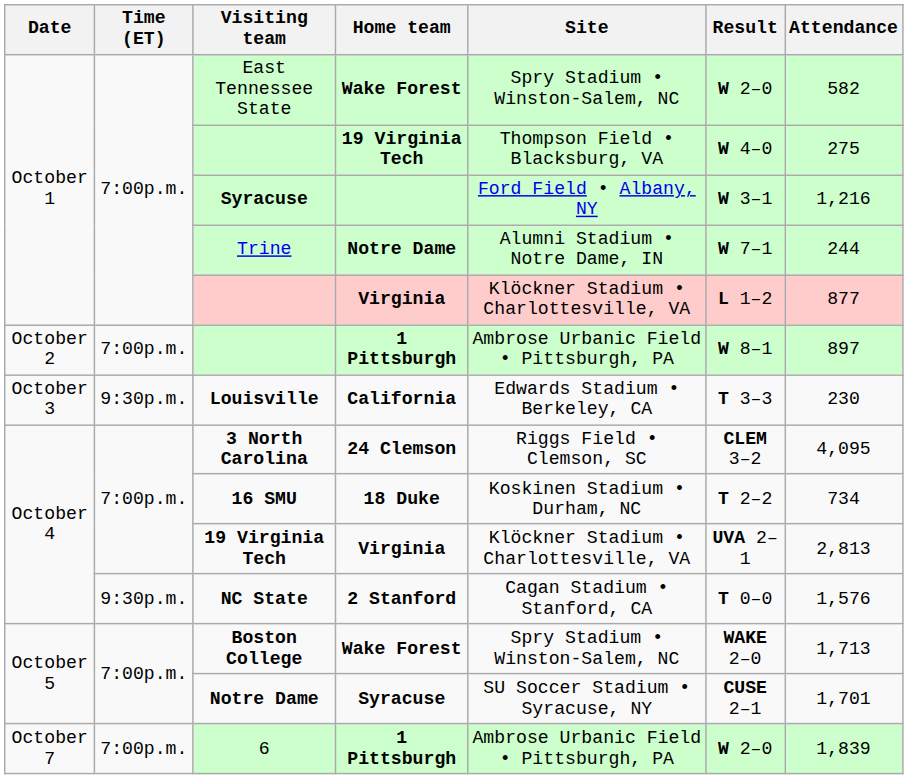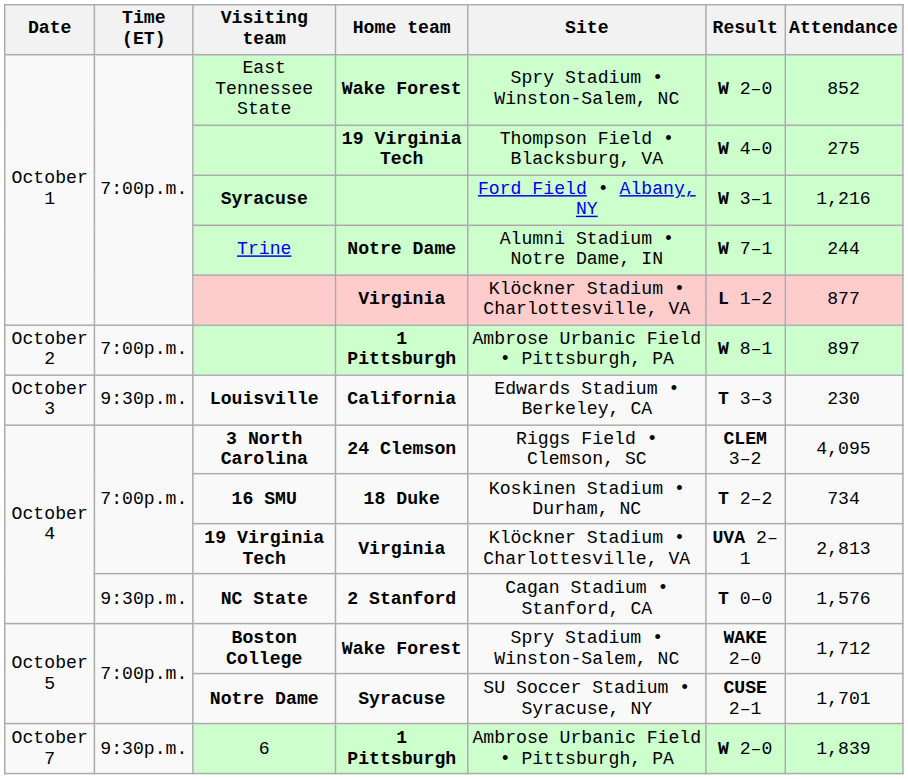 <table class="wikitable" style="font-size:95%; text-align: center;">
 <tr>
 <th>Date</th>
 <th>Time (ET)</th>
 <th>Visiting team</th>
 <th>Home team</th>
 <th>Site</th>
 <th>Result</th>
 <th>Attendance</th>
 </tr>
 <tr>
 <td rowspan=5>October 1</td>
 <td rowspan=5>7:00p.m.</td>
 <td style="background:#cfc;">East Tennessee State</td>
 <td style="background:#cfc;"><strong>Wake Forest</strong></td>
 <td style="background:#cfc;">Spry Stadium • Winston-Salem, NC</td>
 <td style="background:#cfc;"><strong>W</strong> 2–0</td>
-<td style="background:#cfc;">582</td>
+<td style="background:#cfc;">852</td>
 </tr>
 <tr>
 <td style="background:#cfc;"></td>
 <td style="background:#cfc;"><strong> 19 Virginia Tech</strong></td>
 <td style="background:#cfc;">Thompson Field • Blacksburg, VA</td>
 <td style="background:#cfc;"><strong>W</strong> 4–0</td>
 <td style="background:#cfc;">275</td>
 </tr>
 <tr>
 <td style="background:#cfc;"><strong>Syracuse</strong></td>
 <td style="background:#cfc;"></td>
 <td style="background:#cfc;"><a href='#'>Ford Field</a> • <a href='#'>Albany, NY</a></td>
 <td style="background:#cfc;"><strong>W</strong> 3–1</td>
 <td style="background:#cfc;">1,216</td>
 </tr>
 <tr>
 <td style="background:#cfc;"><a href='#'>Trine</a></td>
 <td style="background:#cfc;"><strong>Notre Dame</strong></td>
 <td style="background:#cfc;">Alumni Stadium • Notre Dame, IN</td>
 <td style="background:#cfc;"><strong>W</strong> 7–1</td>
 <td style="background:#cfc;">244</td>
 </tr>
 <tr>
 <td style="background:#fcc;"></td>
 <td style="background:#fcc;"><strong>Virginia</strong></td>
 <td style="background:#fcc;">Klöckner Stadium • Charlottesville, VA</td>
 <td style="background:#fcc;"><strong>L</strong> 1–2</td>
 <td style="background:#fcc;">877</td>
 </tr>
 <tr>
 <td>October 2</td>
 <td>7:00p.m.</td>
 <td style="background:#cfc;"></td>
 <td style="background:#cfc;"><strong> 1 Pittsburgh</strong></td>
 <td style="background:#cfc;">Ambrose Urbanic Field • Pittsburgh, PA</td>
 <td style="background:#cfc;"><strong>W</strong> 8–1</td>
 <td style="background:#cfc;">897</td>
 </tr>
 <tr>
 <td>October 3</td>
 <td>9:30p.m.</td>
 <td><strong>Louisville</strong></td>
 <td><strong>California</strong></td>
 <td>Edwards Stadium • Berkeley, CA</td>
 <td><strong>T</strong> 3–3</td>
 <td>230</td>
 </tr>
 <tr>
 <td rowspan=4>October 4</td>
 <td rowspan=3>7:00p.m.</td>
 <td><strong> 3 North Carolina</strong></td>
 <td><strong> 24 Clemson</strong></td>
 <td>Riggs Field • Clemson, SC</td>
 <td><strong>CLEM</strong> 3–2</td>
 <td>4,095</td>
 </tr>
 <tr>
 <td><strong> 16 SMU</strong></td>
 <td><strong> 18 Duke</strong></td>
 <td>Koskinen Stadium • Durham, NC</td>
 <td><strong>T</strong> 2–2</td>
 <td>734</td>
 </tr>
 <tr>
 <td><strong> 19 Virginia Tech</strong></td>
 <td><strong>Virginia</strong></td>
 <td>Klöckner Stadium • Charlottesville, VA</td>
 <td><strong>UVA</strong> 2–1</td>
 <td>2,813</td>
 </tr>
 <tr>
 <td>9:30p.m.</td>
 <td><strong>NC State</strong></td>
 <td><strong> 2 Stanford</strong></td>
 <td>Cagan Stadium • Stanford, CA</td>
 <td><strong>T</strong> 0–0</td>
 <td>1,576</td>
 </tr>
 <tr>
 <td rowspan=2>October 5</td>
 <td rowspan=2>7:00p.m.</td>
 <td><strong>Boston College</strong></td>
 <td><strong>Wake Forest</strong></td>
 <td>Spry Stadium • Winston-Salem, NC</td>
 <td><strong>WAKE</strong> 2–0</td>
-<td>1,713</td>
+<td>1,712</td>
 </tr>
 <tr>
 <td><strong>Notre Dame</strong></td>
 <td><strong>Syracuse</strong></td>
 <td>SU Soccer Stadium • Syracuse, NY</td>
 <td><strong>CUSE</strong> 2–1</td>
 <td>1,701</td>
 </tr>
 <tr>
 <td>October 7</td>
-<td>7:00p.m.</td>
+<td>9:30p.m.</td>
 <td style="background:#cfc;"> 6 </td>
 <td style="background:#cfc;"><strong> 1 Pittsburgh</strong></td>
 <td style="background:#cfc;">Ambrose Urbanic Field • Pittsburgh, PA</td>
 <td style="background:#cfc;"><strong>W</strong> 2–0</td>
 <td style="background:#cfc;">1,839</td>
 </tr>
 </table>
